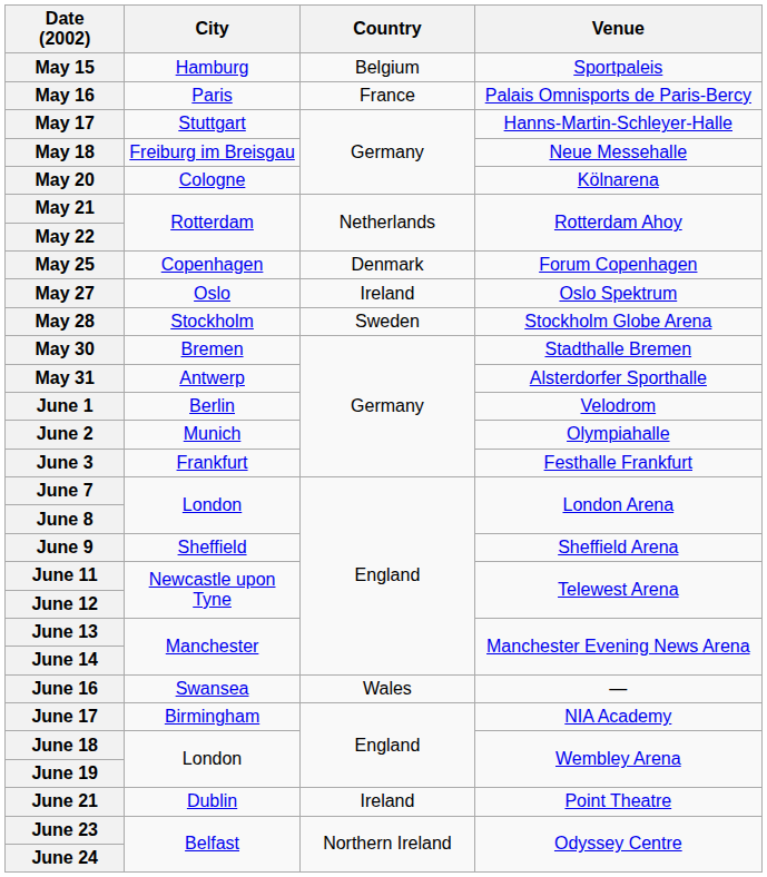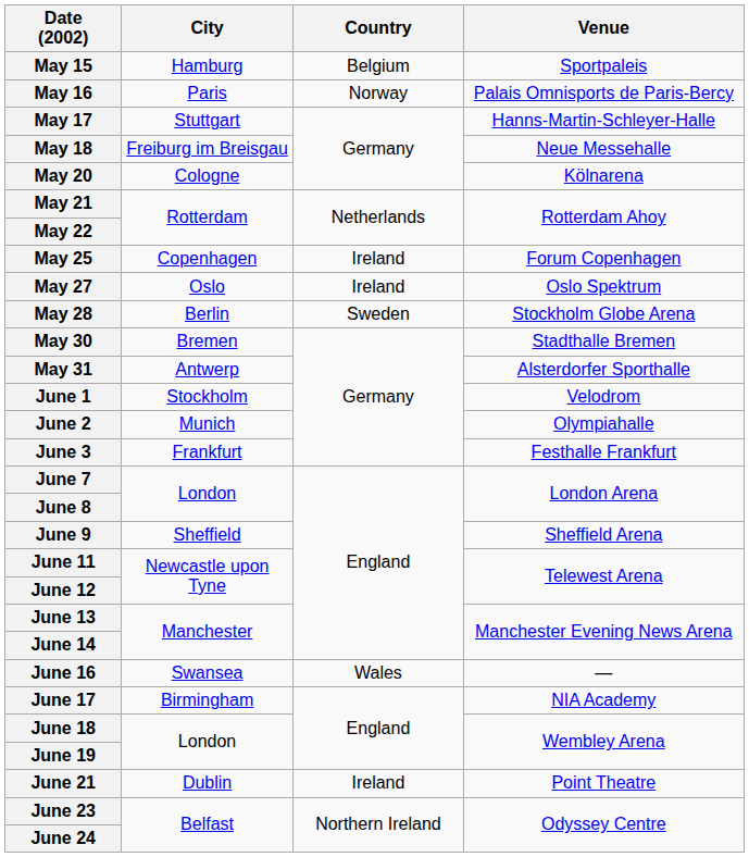 <table class="wikitable plainrowheaders" style="text-align:center;">
 <tr>
 <th width="100">Date<br>(2002)</th>
 <th width="150">City</th>
 <th width="150">Country</th>
 <th width="250">Venue</th>
 </tr>
 <tr>
 <th scope="row">May 15</th>
 <td><a href='#'>Hamburg</a></td>
 <td>Belgium</td>
 <td><a href='#'>Sportpaleis</a></td>
 </tr>
 <tr>
 <th scope="row">May 16</th>
 <td><a href='#'>Paris</a></td>
-<td>France</td>
+<td>Norway</td>
 <td><a href='#'>Palais Omnisports de Paris-Bercy</a></td>
 </tr>
 <tr>
 <th scope="row">May 17</th>
 <td><a href='#'>Stuttgart</a></td>
 <td rowspan="3">Germany</td>
 <td><a href='#'>Hanns-Martin-Schleyer-Halle</a></td>
 </tr>
 <tr>
 <th scope="row">May 18</th>
 <td><a href='#'>Freiburg im Breisgau</a></td>
 <td><a href='#'>Neue Messehalle</a></td>
 </tr>
 <tr>
 <th scope="row">May 20</th>
 <td><a href='#'>Cologne</a></td>
 <td><a href='#'>Kölnarena</a></td>
 </tr>
 <tr>
 <th scope="row">May 21</th>
 <td rowspan="2"><a href='#'>Rotterdam</a></td>
 <td rowspan="2">Netherlands</td>
 <td rowspan="2"><a href='#'>Rotterdam Ahoy</a></td>
 </tr>
 <tr>
 <th scope="row">May 22</th>
 </tr>
 <tr>
 <th scope="row">May 25</th>
 <td><a href='#'>Copenhagen</a></td>
-<td>Denmark</td>
+<td>Ireland</td>
 <td><a href='#'>Forum Copenhagen</a></td>
 </tr>
 <tr>
 <th scope="row">May 27</th>
 <td><a href='#'>Oslo</a></td>
 <td>Ireland</td>
 <td><a href='#'>Oslo Spektrum</a></td>
 </tr>
 <tr>
 <th scope="row">May 28</th>
-<td><a href='#'>Stockholm</a></td>
+<td><a href='#'>Berlin</a></td>
 <td>Sweden</td>
 <td><a href='#'>Stockholm Globe Arena</a></td>
 </tr>
 <tr>
 <th scope="row">May 30</th>
 <td><a href='#'>Bremen</a></td>
 <td rowspan="5">Germany</td>
 <td><a href='#'>Stadthalle Bremen</a></td>
 </tr>
 <tr>
 <th scope="row">May 31</th>
 <td><a href='#'>Antwerp</a></td>
 <td><a href='#'>Alsterdorfer Sporthalle</a></td>
 </tr>
 <tr>
 <th scope="row">June 1</th>
-<td><a href='#'>Berlin</a></td>
+<td><a href='#'>Stockholm</a></td>
 <td><a href='#'>Velodrom</a></td>
 </tr>
 <tr>
 <th scope="row">June 2</th>
 <td><a href='#'>Munich</a></td>
 <td><a href='#'>Olympiahalle</a></td>
 </tr>
 <tr>
 <th scope="row">June 3</th>
 <td><a href='#'>Frankfurt</a></td>
 <td><a href='#'>Festhalle Frankfurt</a></td>
 </tr>
 <tr>
 <th scope="row">June 7</th>
 <td rowspan="2"><a href='#'>London</a></td>
 <td rowspan="7">England</td>
 <td rowspan="2"><a href='#'>London Arena</a></td>
 </tr>
 <tr>
 <th scope="row">June 8</th>
 </tr>
 <tr>
 <th scope="row">June 9</th>
 <td><a href='#'>Sheffield</a></td>
 <td><a href='#'>Sheffield Arena</a></td>
 </tr>
 <tr>
 <th scope="row">June 11</th>
 <td rowspan="2"><a href='#'>Newcastle upon Tyne</a></td>
 <td rowspan="2"><a href='#'>Telewest Arena</a></td>
 </tr>
 <tr>
 <th scope="row">June 12</th>
 </tr>
 <tr>
 <th scope="row">June 13</th>
 <td rowspan="2"><a href='#'>Manchester</a></td>
 <td rowspan="2"><a href='#'>Manchester Evening News Arena</a></td>
 </tr>
 <tr>
 <th scope="row">June 14</th>
 </tr>
 <tr>
 <th scope="row" rowspan="2">June 16</th>
 <td><a href='#'>Swansea</a></td>
 <td>Wales</td>
 <td>—</td>
 </tr>
 <tr>
 <td rowspan="2"><a href='#'>Birmingham</a></td>
 <td rowspan="4">England</td>
 <td rowspan="2"><a href='#'>NIA Academy</a></td>
 </tr>
 <tr>
 <th scope="row">June 17</th>
 </tr>
 <tr>
 <th scope="row">June 18</th>
 <td rowspan="2">London</td>
 <td rowspan="2"><a href='#'>Wembley Arena</a></td>
 </tr>
 <tr>
 <th scope="row">June 19</th>
 </tr>
 <tr>
 <th scope="row">June 21</th>
 <td><a href='#'>Dublin</a></td>
 <td>Ireland</td>
 <td><a href='#'>Point Theatre</a></td>
 </tr>
 <tr>
 <th scope="row">June 23</th>
 <td rowspan="2"><a href='#'>Belfast</a></td>
 <td rowspan="2">Northern Ireland</td>
 <td rowspan="2"><a href='#'>Odyssey Centre</a></td>
 </tr>
 <tr>
 <th scope="row">June 24</th>
 </tr>
 </table>
